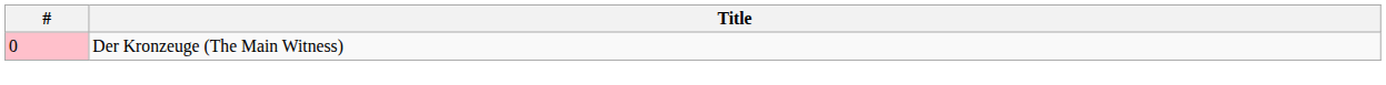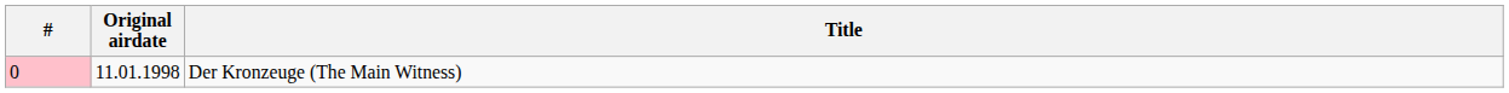 <table class="wikitable"  width="100%">
 <tr>
 <th>#</th>
+<th width="10px">Original airdate</th>
 <th>Title</th>
 </tr>
 <tr>
 <td style="background: pink;">0</td>
+<td>11.01.1998</td>
 <td>Der Kronzeuge (The Main Witness)</td>
 </tr>
 </table>
